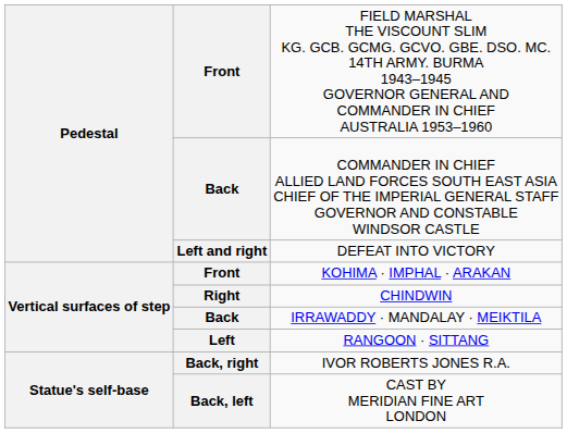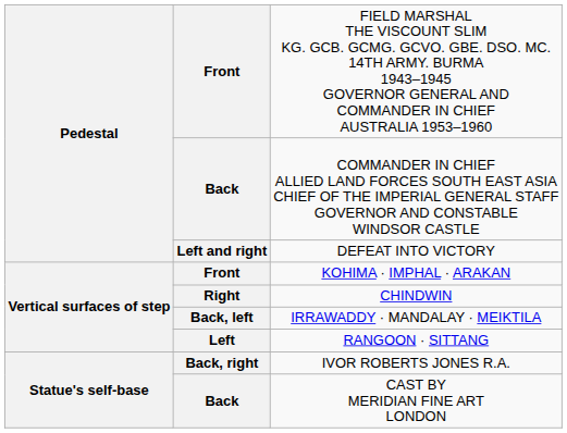 <table class="wikitable plainrowheaders mw-collapsible" style="text-align:center;">
 <tr>
 <th scope="row" rowspan=3>Pedestal</th>
 <th scope="row">Front</th>
 <td>FIELD MARSHAL<br>THE VISCOUNT SLIM<br>KG. GCB. GCMG. GCVO. GBE. DSO. MC.<br>14TH ARMY. BURMA<br>1943–1945<br>GOVERNOR GENERAL AND<br>COMMANDER IN CHIEF<br>AUSTRALIA 1953–1960</td>
 </tr>
 <tr>
 <th scope="row">Back</th>
 <td><br>COMMANDER IN CHIEF<br>ALLIED LAND FORCES SOUTH EAST ASIA<br>CHIEF OF THE IMPERIAL GENERAL STAFF<br>GOVERNOR AND CONSTABLE<br>WINDSOR CASTLE</td>
 </tr>
 <tr>
 <th scope="row">Left and right</th>
 <td>DEFEAT INTO VICTORY</td>
 </tr>
 <tr>
 <th scope="row" rowspan=4>Vertical surfaces of step</th>
 <th scope="row">Front</th>
 <td><a href='#'>KOHIMA</a> · <a href='#'>IMPHAL</a> · <a href='#'>ARAKAN</a></td>
 </tr>
 <tr>
 <th scope="row">Right</th>
 <td><a href='#'>CHINDWIN</a></td>
 </tr>
 <tr>
-<th scope="row">Back</th>
+<th scope="row">Back, left</th>
 <td><a href='#'>IRRAWADDY</a> · MANDALAY · <a href='#'>MEIKTILA</a></td>
 </tr>
 <tr>
 <th scope="row">Left</th>
 <td><a href='#'>RANGOON</a> · <a href='#'>SITTANG</a></td>
 </tr>
 <tr>
 <th scope="row" rowspan=2>Statue's self-base</th>
 <th scope="row">Back, right</th>
 <td>IVOR ROBERTS JONES R.A.</td>
 </tr>
 <tr>
-<th scope="row">Back, left</th>
+<th scope="row">Back</th>
 <td>CAST BY<br>MERIDIAN FINE ART<br>LONDON</td>
 </tr>
 </table>
